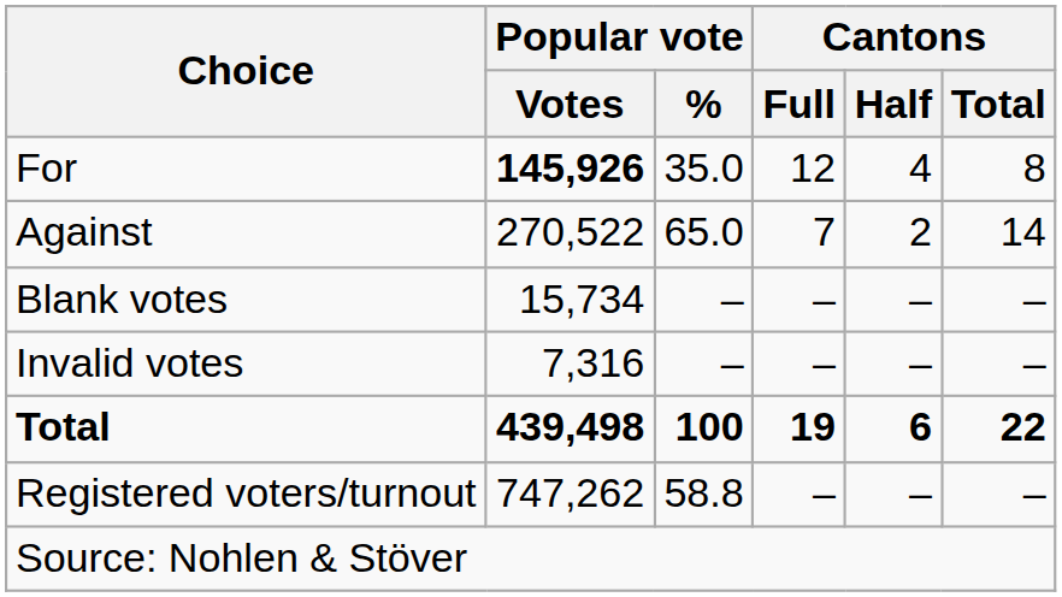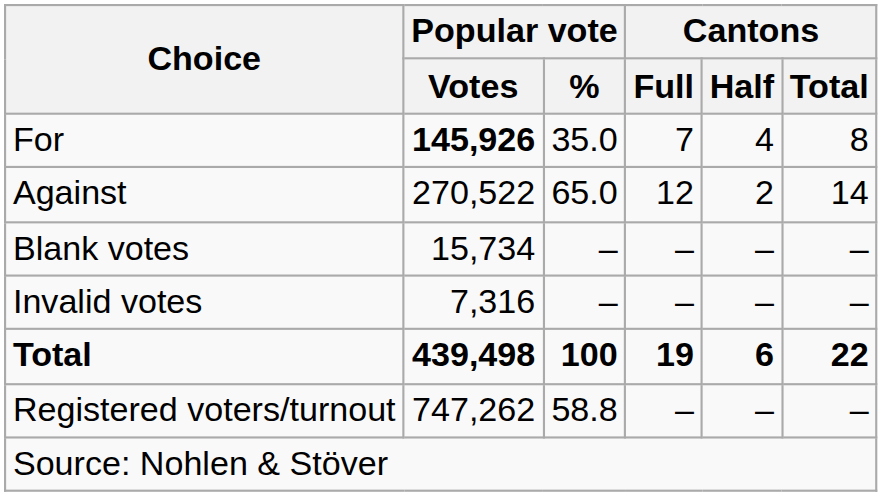 <table class=wikitable style=text-align:right>
 <tr>
 <th rowspan=2>Choice</th>
 <th colspan=2>Popular vote</th>
 <th colspan=3>Cantons</th>
 </tr>
 <tr>
 <th>Votes</th>
 <th>%</th>
 <th>Full</th>
 <th>Half</th>
 <th>Total</th>
 </tr>
 <tr>
 <td align=left>For</td>
 <td><strong>145,926</strong></td>
 <td>35.0</td>
-<td>12</td>
+<td>7</td>
 <td>4</td>
 <td>8</td>
 </tr>
 <tr>
 <td align=left>Against</td>
 <td>270,522</td>
 <td>65.0</td>
-<td>7</td>
+<td>12</td>
 <td>2</td>
 <td>14</td>
 </tr>
 <tr>
 <td align=left>Blank votes</td>
 <td>15,734</td>
 <td>–</td>
 <td>–</td>
 <td>–</td>
 <td>–</td>
 </tr>
 <tr>
 <td align=left>Invalid votes</td>
 <td>7,316</td>
 <td>–</td>
 <td>–</td>
 <td>–</td>
 <td>–</td>
 </tr>
 <tr>
 <td align=left><strong>Total</strong></td>
 <td><strong>439,498</strong></td>
 <td><strong>100</strong></td>
 <td><strong>19</strong></td>
 <td><strong>6</strong></td>
 <td><strong>22</strong></td>
 </tr>
 <tr>
 <td align=left>Registered voters/turnout</td>
 <td>747,262</td>
 <td>58.8</td>
 <td>–</td>
 <td>–</td>
 <td>–</td>
 </tr>
 <tr>
 <td align=left colspan=6>Source: Nohlen & Stöver</td>
 </tr>
 </table>
